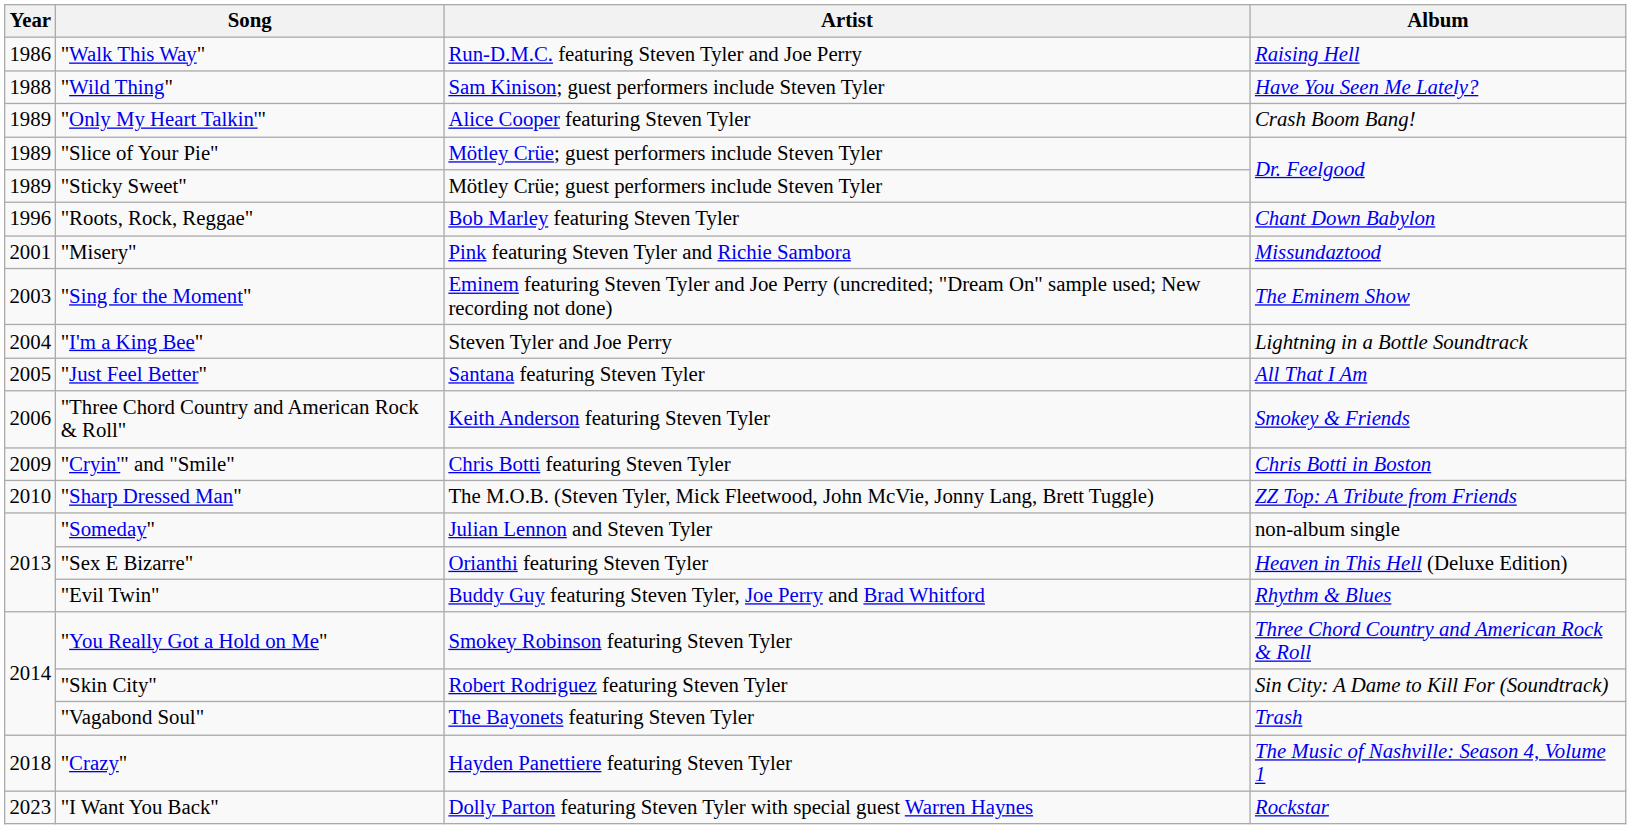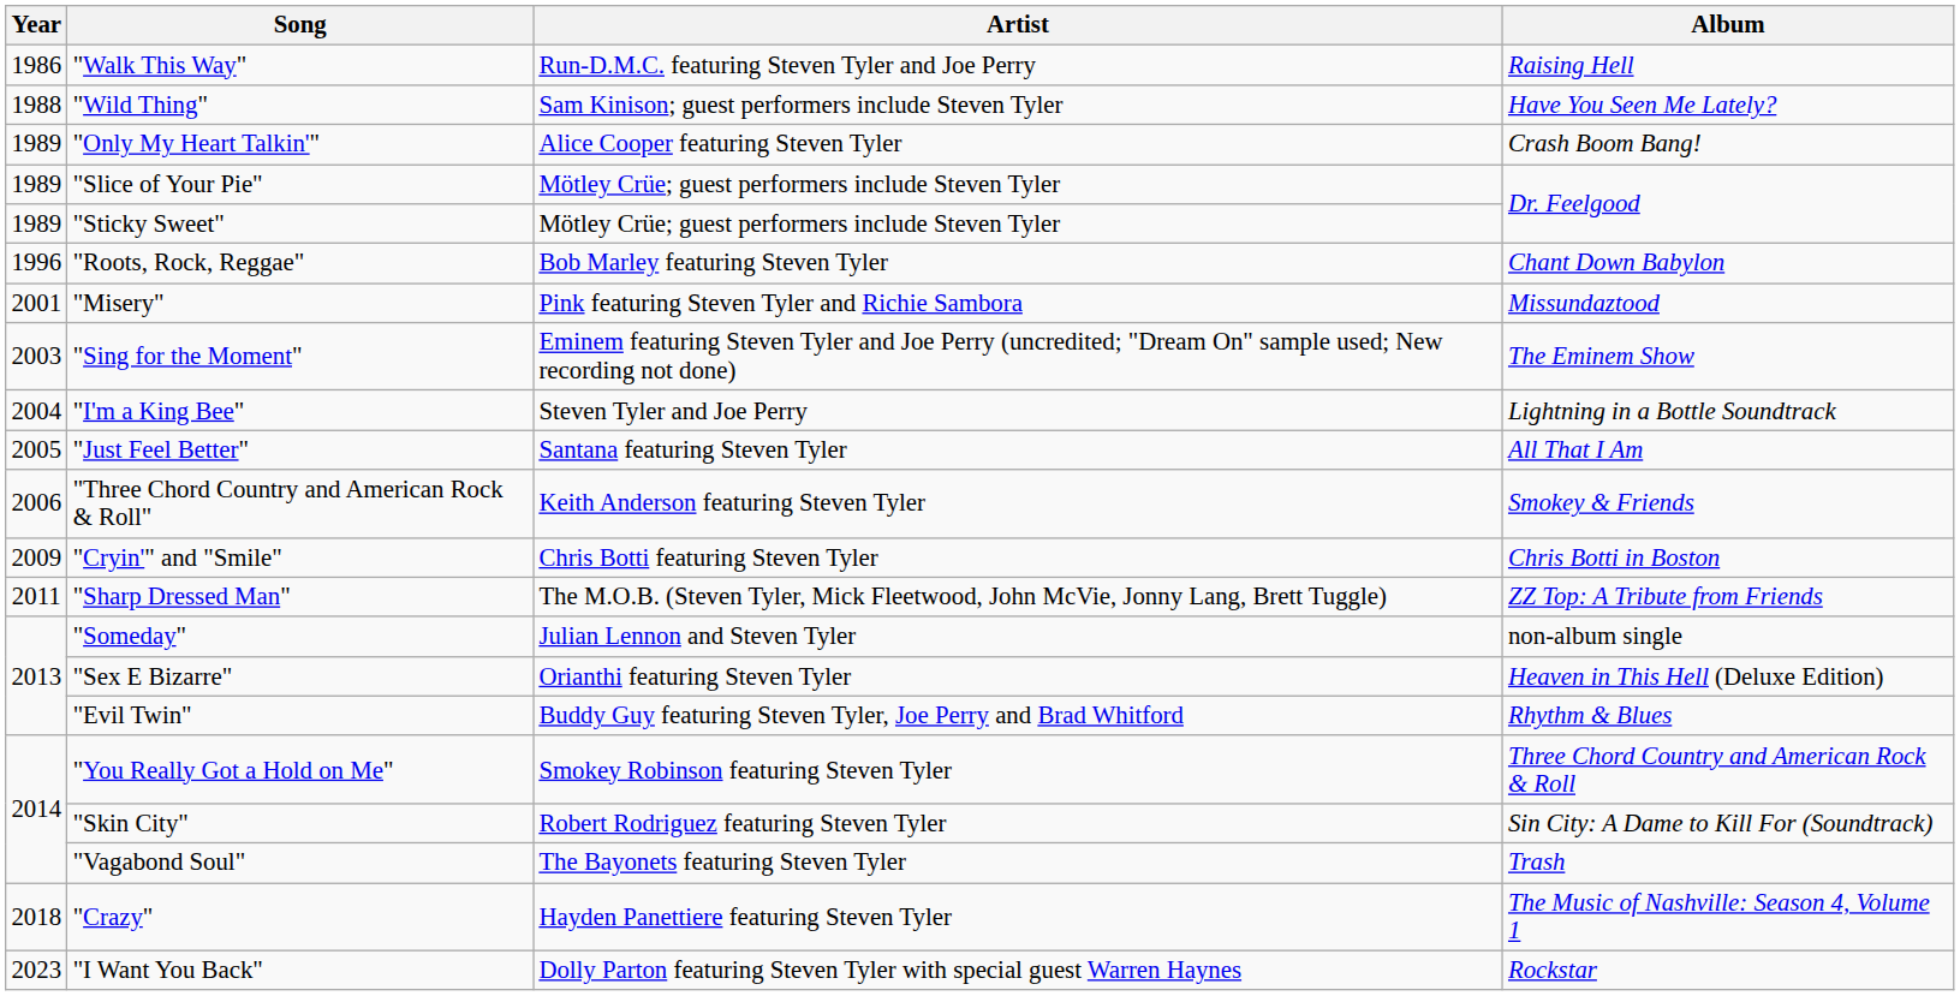 <table class="wikitable">
 <tr>
 <th style="width:auto;">Year</th>
 <th>Song</th>
 <th>Artist</th>
 <th>Album</th>
 </tr>
 <tr>
 <td style="text-align:center;">1986</td>
 <td>"<a href='#'>Walk This Way</a>"</td>
 <td><a href='#'>Run-D.M.C.</a> featuring Steven Tyler and Joe Perry</td>
 <td><em><a href='#'>Raising Hell</a></em></td>
 </tr>
 <tr>
 <td style="text-align:center;">1988</td>
 <td>"<a href='#'>Wild Thing</a>"</td>
 <td><a href='#'>Sam Kinison</a>; guest performers include Steven Tyler</td>
 <td><em><a href='#'>Have You Seen Me Lately?</a></em></td>
 </tr>
 <tr>
 <td style="text-align:center;">1989</td>
 <td>"<a href='#'>Only My Heart Talkin'</a>"</td>
 <td><a href='#'>Alice Cooper</a> featuring Steven Tyler</td>
 <td><em>Crash Boom Bang!</em></td>
 </tr>
 <tr>
 <td style="text-align:center;">1989</td>
 <td>"Slice of Your Pie"</td>
 <td><a href='#'>Mötley Crüe</a>; guest performers include Steven Tyler</td>
 <td rowspan=2><em><a href='#'>Dr. Feelgood</a></em></td>
 </tr>
 <tr>
 <td style="text-align:center;">1989</td>
 <td>"Sticky Sweet"</td>
 <td>Mötley Crüe; guest performers include Steven Tyler</td>
 </tr>
 <tr>
 <td style="text-align:center;">1996</td>
 <td>"Roots, Rock, Reggae"</td>
 <td><a href='#'>Bob Marley</a> featuring Steven Tyler</td>
 <td><em><a href='#'>Chant Down Babylon</a></em></td>
 </tr>
 <tr>
 <td style="text-align:center;">2001</td>
 <td>"Misery"</td>
 <td><a href='#'>Pink</a> featuring Steven Tyler and <a href='#'>Richie Sambora</a></td>
 <td><em><a href='#'>Missundaztood</a></em></td>
 </tr>
 <tr>
 <td style="text-align:center;">2003</td>
 <td>"<a href='#'>Sing for the Moment</a>"</td>
 <td><a href='#'>Eminem</a> featuring Steven Tyler and Joe Perry (uncredited; "Dream On" sample used; New recording not done)</td>
 <td><em><a href='#'>The Eminem Show</a></em></td>
 </tr>
 <tr>
 <td style="text-align:center;">2004</td>
 <td>"<a href='#'>I'm a King Bee</a>"</td>
 <td>Steven Tyler and Joe Perry</td>
 <td><em>Lightning in a Bottle Soundtrack</em></td>
 </tr>
 <tr>
 <td style="text-align:center;">2005</td>
 <td>"<a href='#'>Just Feel Better</a>"</td>
 <td><a href='#'>Santana</a> featuring Steven Tyler</td>
 <td><em><a href='#'>All That I Am</a></em></td>
 </tr>
 <tr>
 <td style="text-align:center;">2006</td>
 <td>"Three Chord Country and American Rock & Roll"</td>
 <td><a href='#'>Keith Anderson</a> featuring Steven Tyler</td>
 <td><em><a href='#'>Smokey & Friends</a></em></td>
 </tr>
 <tr>
 <td style="text-align:center;">2009</td>
 <td>"<a href='#'>Cryin'</a>" and "Smile"</td>
 <td><a href='#'>Chris Botti</a> featuring Steven Tyler</td>
 <td><em><a href='#'>Chris Botti in Boston</a></em></td>
 </tr>
 <tr>
-<td style="text-align:center;">2010</td>
+<td style="text-align:center;">2011</td>
 <td>"<a href='#'>Sharp Dressed Man</a>"</td>
 <td>The M.O.B. (Steven Tyler, Mick Fleetwood, John McVie, Jonny Lang, Brett Tuggle)</td>
 <td><em><a href='#'>ZZ Top: A Tribute from Friends</a></em></td>
 </tr>
 <tr>
 <td style="text-align:center;" rowspan="3">2013</td>
 <td>"<a href='#'>Someday</a>"</td>
 <td><a href='#'>Julian Lennon</a> and Steven Tyler</td>
 <td>non-album single</td>
 </tr>
 <tr>
 <td>"Sex E Bizarre"</td>
 <td><a href='#'>Orianthi</a> featuring Steven Tyler</td>
 <td><em><a href='#'>Heaven in This Hell</a></em> (Deluxe Edition)</td>
 </tr>
 <tr>
 <td>"Evil Twin"</td>
 <td><a href='#'>Buddy Guy</a> featuring Steven Tyler, <a href='#'>Joe Perry</a> and <a href='#'>Brad Whitford</a></td>
 <td><em><a href='#'>Rhythm & Blues</a></em></td>
 </tr>
 <tr>
 <td style="text-align:center;" rowspan="3">2014</td>
 <td>"<a href='#'>You Really Got a Hold on Me</a>"</td>
 <td><a href='#'>Smokey Robinson</a> featuring Steven Tyler</td>
 <td><em><a href='#'>Three Chord Country and American Rock & Roll</a></em></td>
 </tr>
 <tr>
 <td>"Skin City"</td>
 <td><a href='#'>Robert Rodriguez</a> featuring Steven Tyler</td>
 <td><em>Sin City: A Dame to Kill For (Soundtrack)</em></td>
 </tr>
 <tr>
 <td>"Vagabond Soul"</td>
 <td><a href='#'>The Bayonets</a> featuring Steven Tyler</td>
 <td><em><a href='#'>Trash</a></em></td>
 </tr>
 <tr>
 <td style="text-align:center;">2018</td>
 <td>"<a href='#'>Crazy</a>"</td>
 <td><a href='#'>Hayden Panettiere</a> featuring Steven Tyler</td>
 <td><em><a href='#'>The Music of Nashville: Season 4, Volume 1</a></em></td>
 </tr>
 <tr>
 <td style="text-align:center;">2023</td>
 <td>"I Want You Back"</td>
 <td><a href='#'>Dolly Parton</a> featuring Steven Tyler with special guest <a href='#'>Warren Haynes</a></td>
 <td><em><a href='#'>Rockstar</a></em></td>
 </tr>
 </table>
